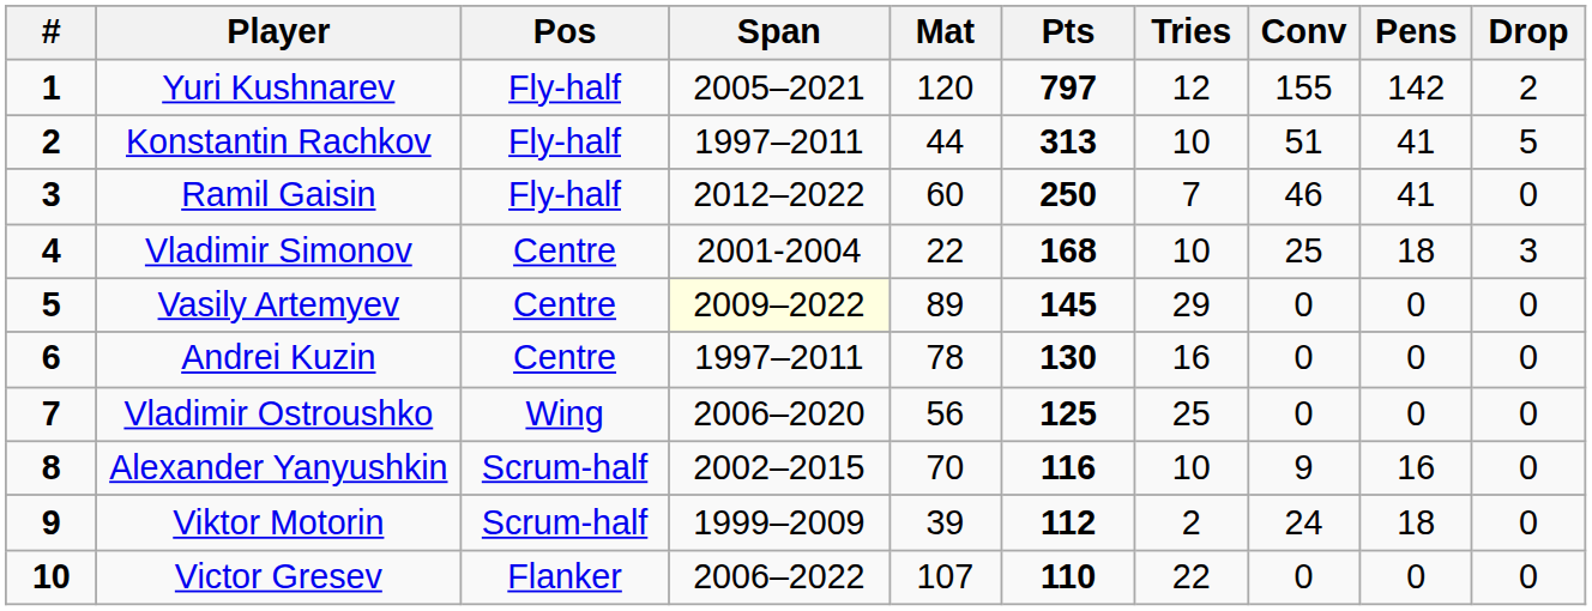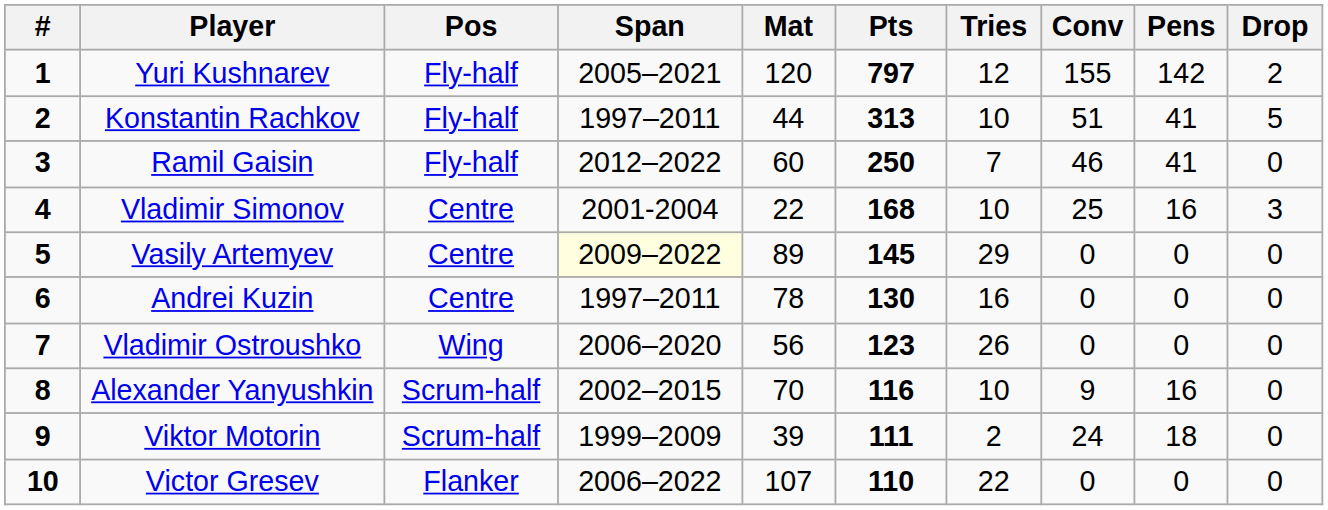 <table class="wikitable" style="font-size:100%; text-align:center;">
 <tr>
 <th style="width:35px;">#</th>
 <th style="width:162px;">Player</th>
 <th style="width:90px;">Pos</th>
 <th style="width:95px;">Span</th>
 <th style="width:45px;">Mat</th>
 <th style="width:55px;">Pts</th>
 <th style="width:45px;">Tries</th>
 <th style="width:45px;">Conv</th>
 <th style="width:45px;">Pens</th>
 <th style="width:45px;">Drop</th>
 </tr>
 <tr>
 <td><strong>1</strong></td>
 <td><a href='#'>Yuri Kushnarev</a></td>
 <td><a href='#'>Fly-half</a></td>
 <td>2005–2021</td>
 <td>120</td>
 <td><strong>797</strong></td>
 <td>12</td>
 <td>155</td>
 <td>142</td>
 <td>2</td>
 </tr>
 <tr>
 <td><strong>2</strong></td>
 <td><a href='#'>Konstantin Rachkov</a></td>
 <td><a href='#'>Fly-half</a></td>
 <td>1997–2011</td>
 <td>44</td>
 <td><strong>313</strong></td>
 <td>10</td>
 <td>51</td>
 <td>41</td>
 <td>5</td>
 </tr>
 <tr>
 <td><strong>3</strong></td>
 <td><a href='#'>Ramil Gaisin</a></td>
 <td><a href='#'>Fly-half</a></td>
 <td>2012–2022</td>
 <td>60</td>
 <td><strong>250</strong></td>
 <td>7</td>
 <td>46</td>
 <td>41</td>
 <td>0</td>
 </tr>
 <tr>
 <td><strong>4</strong></td>
 <td><a href='#'>Vladimir Simonov</a></td>
 <td><a href='#'>Centre</a></td>
 <td>2001-2004</td>
 <td>22</td>
 <td><strong>168</strong></td>
 <td>10</td>
 <td>25</td>
-<td>18</td>
+<td>16</td>
 <td>3</td>
 </tr>
 <tr>
 <td><strong>5</strong></td>
 <td><a href='#'>Vasily Artemyev</a></td>
 <td><a href='#'>Centre</a></td>
 <td style="background: lightyellow;">2009–2022</td>
 <td>89</td>
 <td><strong>145</strong></td>
 <td>29</td>
 <td>0</td>
 <td>0</td>
 <td>0</td>
 </tr>
 <tr>
 <td><strong>6</strong></td>
 <td><a href='#'>Andrei Kuzin</a></td>
 <td><a href='#'>Centre</a></td>
 <td>1997–2011</td>
 <td>78</td>
 <td><strong>130</strong></td>
 <td>16</td>
 <td>0</td>
 <td>0</td>
 <td>0</td>
 </tr>
 <tr>
 <td><strong>7</strong></td>
 <td><a href='#'>Vladimir Ostroushko</a></td>
 <td><a href='#'>Wing</a></td>
 <td>2006–2020</td>
 <td>56</td>
-<td><strong>125</strong></td>
-<td>25</td>
+<td><strong>123</strong></td>
+<td>26</td>
 <td>0</td>
 <td>0</td>
 <td>0</td>
 </tr>
 <tr>
 <td><strong>8</strong></td>
 <td><a href='#'>Alexander Yanyushkin</a></td>
 <td><a href='#'>Scrum-half</a></td>
 <td>2002–2015</td>
 <td>70</td>
 <td><strong>116</strong></td>
 <td>10</td>
 <td>9</td>
 <td>16</td>
 <td>0</td>
 </tr>
 <tr>
 <td><strong>9</strong></td>
 <td><a href='#'>Viktor Motorin</a></td>
 <td><a href='#'>Scrum-half</a></td>
 <td>1999–2009</td>
 <td>39</td>
-<td><strong>112</strong></td>
+<td><strong>111</strong></td>
 <td>2</td>
 <td>24</td>
 <td>18</td>
 <td>0</td>
 </tr>
 <tr>
 <td><strong>10</strong></td>
 <td><a href='#'>Victor Gresev</a></td>
 <td><a href='#'>Flanker</a></td>
 <td>2006–2022</td>
 <td>107</td>
 <td><strong>110</strong></td>
 <td>22</td>
 <td>0</td>
 <td>0</td>
 <td>0</td>
 </tr>
 </table>
